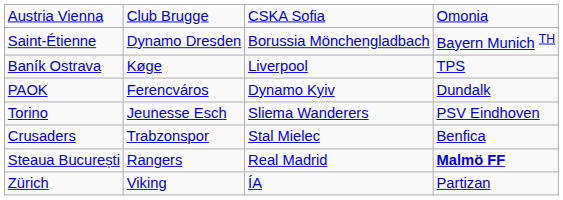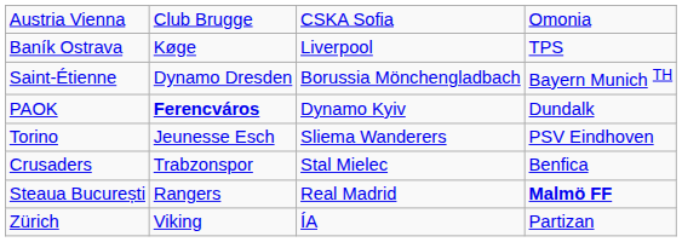 <table class="wikitable">
 <tr>
 <td> <a href='#'>Austria Vienna</a> </td>
 <td> <a href='#'>Club Brugge</a> </td>
 <td> <a href='#'>CSKA Sofia</a> </td>
 <td> <a href='#'>Omonia</a> </td>
 </tr>
 <tr>
+<td> <a href='#'>Baník Ostrava</a> </td>
+<td> <a href='#'>Køge</a> </td>
+<td> <a href='#'>Liverpool</a> </td>
+<td> <a href='#'>TPS</a> </td>
+</tr>
+<tr>
 <td> <a href='#'>Saint-Étienne</a> </td>
 <td> <a href='#'>Dynamo Dresden</a> </td>
 <td> <a href='#'>Borussia Mönchengladbach</a> </td>
 <td> <a href='#'>Bayern Munich</a> <sup><a href='#'>TH</a></sup></td>
 </tr>
 <tr>
-<td> <a href='#'>Baník Ostrava</a> </td>
-<td> <a href='#'>Køge</a> </td>
-<td> <a href='#'>Liverpool</a> </td>
-<td> <a href='#'>TPS</a> </td>
-</tr>
-<tr>
 <td> <a href='#'>PAOK</a> </td>
-<td> <a href='#'>Ferencváros</a> </td>
+<td><strong> <a href='#'>Ferencváros</a> </strong></td>
 <td> <a href='#'>Dynamo Kyiv</a> </td>
 <td> <a href='#'>Dundalk</a> </td>
 </tr>
 <tr>
 <td> <a href='#'>Torino</a> </td>
 <td> <a href='#'>Jeunesse Esch</a> </td>
 <td> <a href='#'>Sliema Wanderers</a> </td>
 <td> <a href='#'>PSV Eindhoven</a> </td>
 </tr>
 <tr>
 <td> <a href='#'>Crusaders</a> </td>
 <td> <a href='#'>Trabzonspor</a> </td>
 <td> <a href='#'>Stal Mielec</a> </td>
 <td> <a href='#'>Benfica</a> </td>
 </tr>
 <tr>
 <td> <a href='#'>Steaua București</a> </td>
 <td> <a href='#'>Rangers</a> </td>
 <td> <a href='#'>Real Madrid</a> </td>
 <td><strong> <a href='#'>Malmö FF</a> </strong></td>
 </tr>
 <tr>
 <td> <a href='#'>Zürich</a> </td>
 <td> <a href='#'>Viking</a> </td>
 <td> <a href='#'>ÍA</a> </td>
 <td> <a href='#'>Partizan</a> </td>
 </tr>
 </table>
